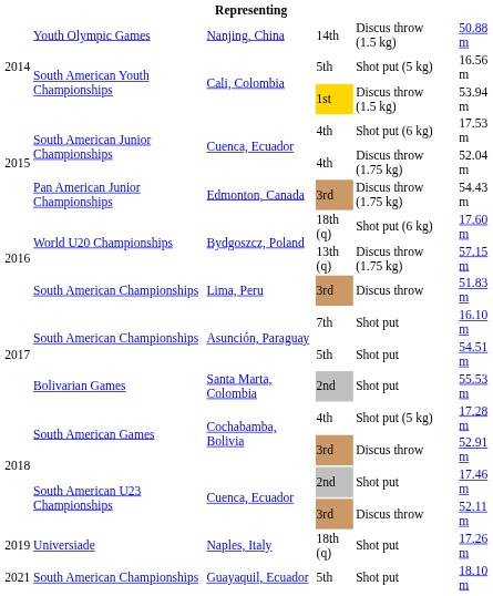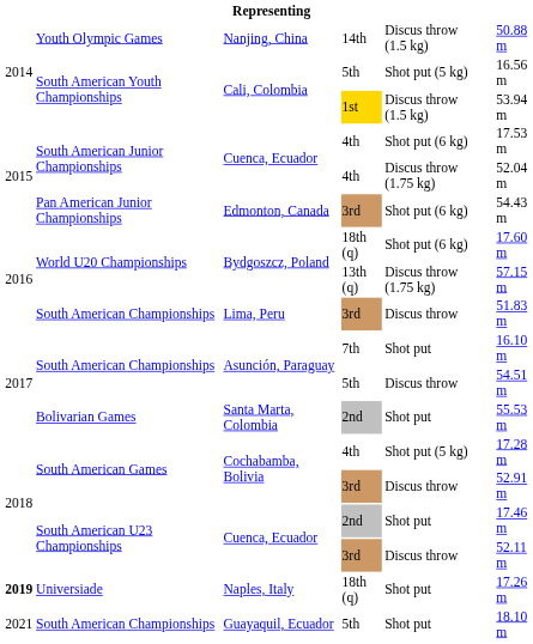 <table>
 <tr>
 <th colspan="6">Representing </th>
 </tr>
 <tr>
 <td rowspan=3>2014</td>
 <td><a href='#'>Youth Olympic Games</a></td>
 <td><a href='#'>Nanjing, China</a></td>
 <td>14th</td>
 <td>Discus throw (1.5 kg)</td>
 <td><a href='#'>50.88 m</a></td>
 </tr>
 <tr>
 <td rowspan=2><a href='#'>South American Youth Championships</a></td>
 <td rowspan=2><a href='#'>Cali, Colombia</a></td>
 <td>5th</td>
 <td>Shot put (5 kg)</td>
 <td>16.56 m</td>
 </tr>
 <tr>
 <td bgcolor=gold>1st</td>
 <td>Discus throw (1.5 kg)</td>
 <td>53.94 m</td>
 </tr>
 <tr>
 <td rowspan=3>2015</td>
 <td rowspan=2><a href='#'>South American Junior Championships</a></td>
 <td rowspan=2><a href='#'>Cuenca, Ecuador</a></td>
 <td>4th</td>
 <td>Shot put (6 kg)</td>
 <td>17.53 m</td>
 </tr>
 <tr>
 <td>4th</td>
 <td>Discus throw (1.75 kg)</td>
 <td>52.04 m</td>
 </tr>
 <tr>
 <td><a href='#'>Pan American Junior Championships</a></td>
 <td><a href='#'>Edmonton, Canada</a></td>
 <td bgcolor=cc9966>3rd</td>
-<td>Discus throw (1.75 kg)</td>
+<td>Shot put (6 kg)</td>
 <td>54.43 m</td>
 </tr>
 <tr>
 <td rowspan=3>2016</td>
 <td rowspan=2><a href='#'>World U20 Championships</a></td>
 <td rowspan=2><a href='#'>Bydgoszcz, Poland</a></td>
 <td>18th (q)</td>
 <td>Shot put (6 kg)</td>
 <td><a href='#'>17.60 m</a></td>
 </tr>
 <tr>
 <td>13th (q)</td>
 <td>Discus throw (1.75 kg)</td>
 <td><a href='#'>57.15 m</a></td>
 </tr>
 <tr>
 <td><a href='#'>South American Championships</a></td>
 <td><a href='#'>Lima, Peru</a></td>
 <td bgcolor=cc9966>3rd</td>
 <td>Discus throw</td>
 <td><a href='#'>51.83 m</a></td>
 </tr>
 <tr>
 <td rowspan=3>2017</td>
 <td rowspan=2><a href='#'>South American Championships</a></td>
 <td rowspan=2><a href='#'>Asunción, Paraguay</a></td>
 <td>7th</td>
 <td>Shot put</td>
 <td><a href='#'>16.10 m</a></td>
 </tr>
 <tr>
 <td>5th</td>
-<td>Shot put</td>
+<td>Discus throw</td>
 <td><a href='#'>54.51 m</a></td>
 </tr>
 <tr>
 <td><a href='#'>Bolivarian Games</a></td>
 <td><a href='#'>Santa Marta, Colombia</a></td>
 <td bgcolor=silver>2nd</td>
 <td>Shot put</td>
 <td><a href='#'>55.53 m</a></td>
 </tr>
 <tr>
 <td rowspan=4>2018</td>
 <td rowspan=2><a href='#'>South American Games</a></td>
 <td rowspan=2><a href='#'>Cochabamba, Bolivia</a></td>
 <td>4th</td>
 <td>Shot put (5 kg)</td>
 <td><a href='#'>17.28 m</a></td>
 </tr>
 <tr>
 <td bgcolor=cc9966>3rd</td>
 <td>Discus throw</td>
 <td><a href='#'>52.91 m</a></td>
 </tr>
 <tr>
 <td rowspan=2><a href='#'>South American U23 Championships</a></td>
 <td rowspan=2><a href='#'>Cuenca, Ecuador</a></td>
 <td bgcolor=silver>2nd</td>
 <td>Shot put</td>
 <td><a href='#'>17.46 m</a></td>
 </tr>
 <tr>
 <td bgcolor=cc9966>3rd</td>
 <td>Discus throw</td>
 <td><a href='#'>52.11 m</a></td>
 </tr>
 <tr>
-<td>2019</td>
+<td><strong>2019</strong></td>
 <td><a href='#'>Universiade</a></td>
 <td><a href='#'>Naples, Italy</a></td>
 <td>18th (q)</td>
 <td>Shot put</td>
 <td><a href='#'>17.26 m</a></td>
 </tr>
 <tr>
 <td>2021</td>
 <td><a href='#'>South American Championships</a></td>
 <td><a href='#'>Guayaquil, Ecuador</a></td>
 <td>5th</td>
 <td>Shot put</td>
 <td><a href='#'>18.10 m</a></td>
 </tr>
 </table>
